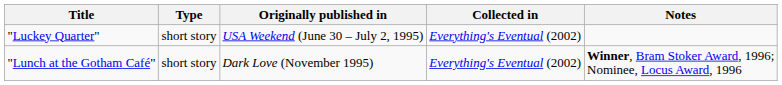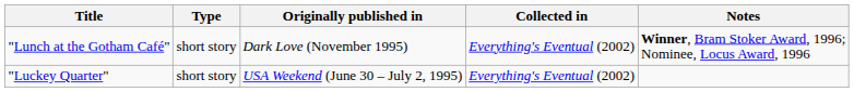 <table class="wikitable">
 <tr>
 <th>Title</th>
 <th>Type</th>
 <th>Originally published in</th>
 <th>Collected in</th>
 <th>Notes</th>
 </tr>
 <tr>
+<td>"<a href='#'>Lunch at the Gotham Café</a>"</td>
+<td>short story</td>
+<td><em>Dark Love</em> (November 1995)</td>
+<td><em><a href='#'>Everything's Eventual</a></em> (2002)</td>
+<td><strong>Winner</strong>, <a href='#'>Bram Stoker Award</a>, 1996;<br>Nominee, <a href='#'>Locus Award</a>, 1996</td>
+</tr>
+<tr>
 <td>"<a href='#'>Luckey Quarter</a>"</td>
 <td>short story</td>
 <td><em><a href='#'>USA Weekend</a></em> (June 30 – July 2, 1995)</td>
 <td><em><a href='#'>Everything's Eventual</a></em> (2002)</td>
 <td></td>
 </tr>
-<tr>
-<td>"<a href='#'>Lunch at the Gotham Café</a>"</td>
-<td>short story</td>
-<td><em>Dark Love</em> (November 1995)</td>
-<td><em><a href='#'>Everything's Eventual</a></em> (2002)</td>
-<td><strong>Winner</strong>, <a href='#'>Bram Stoker Award</a>, 1996;<br>Nominee, <a href='#'>Locus Award</a>, 1996</td>
-</tr>
 </table>
